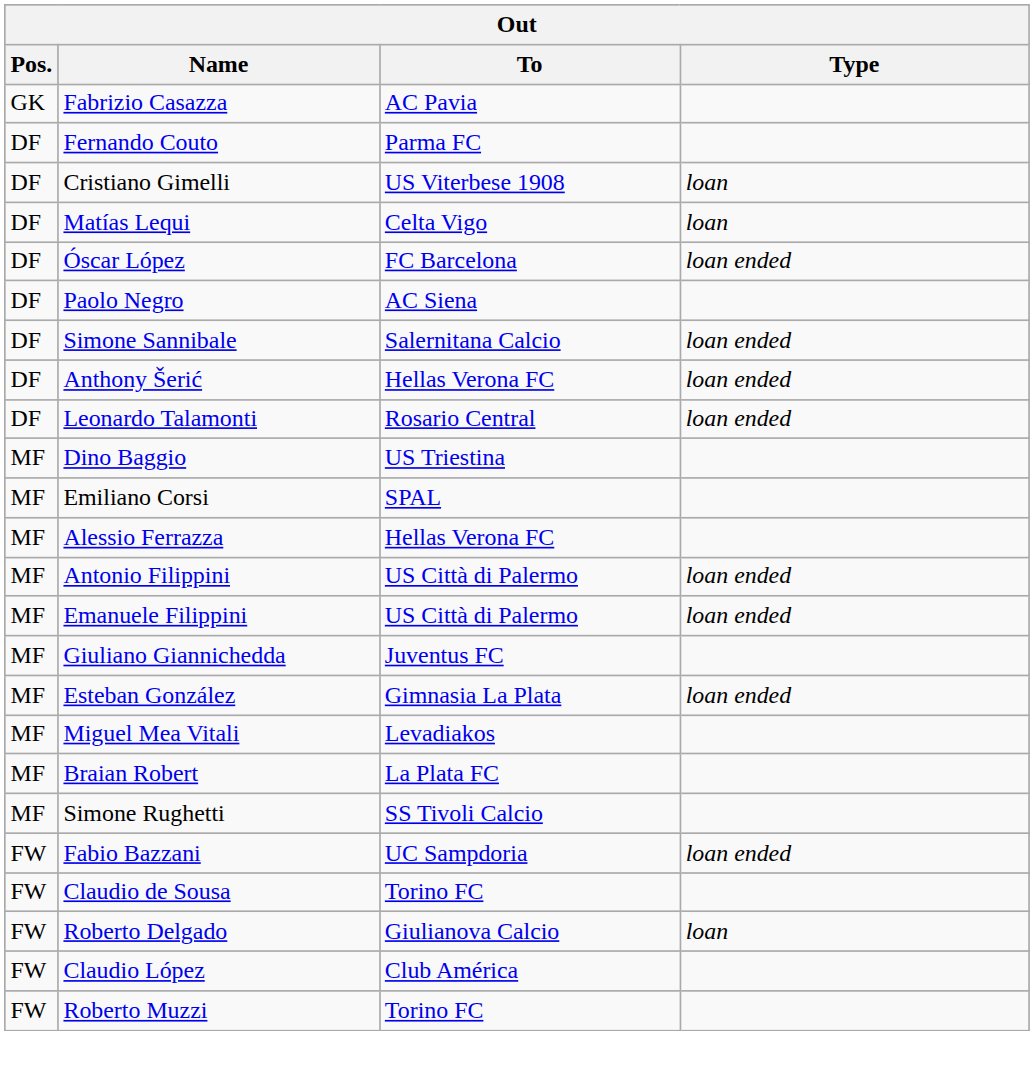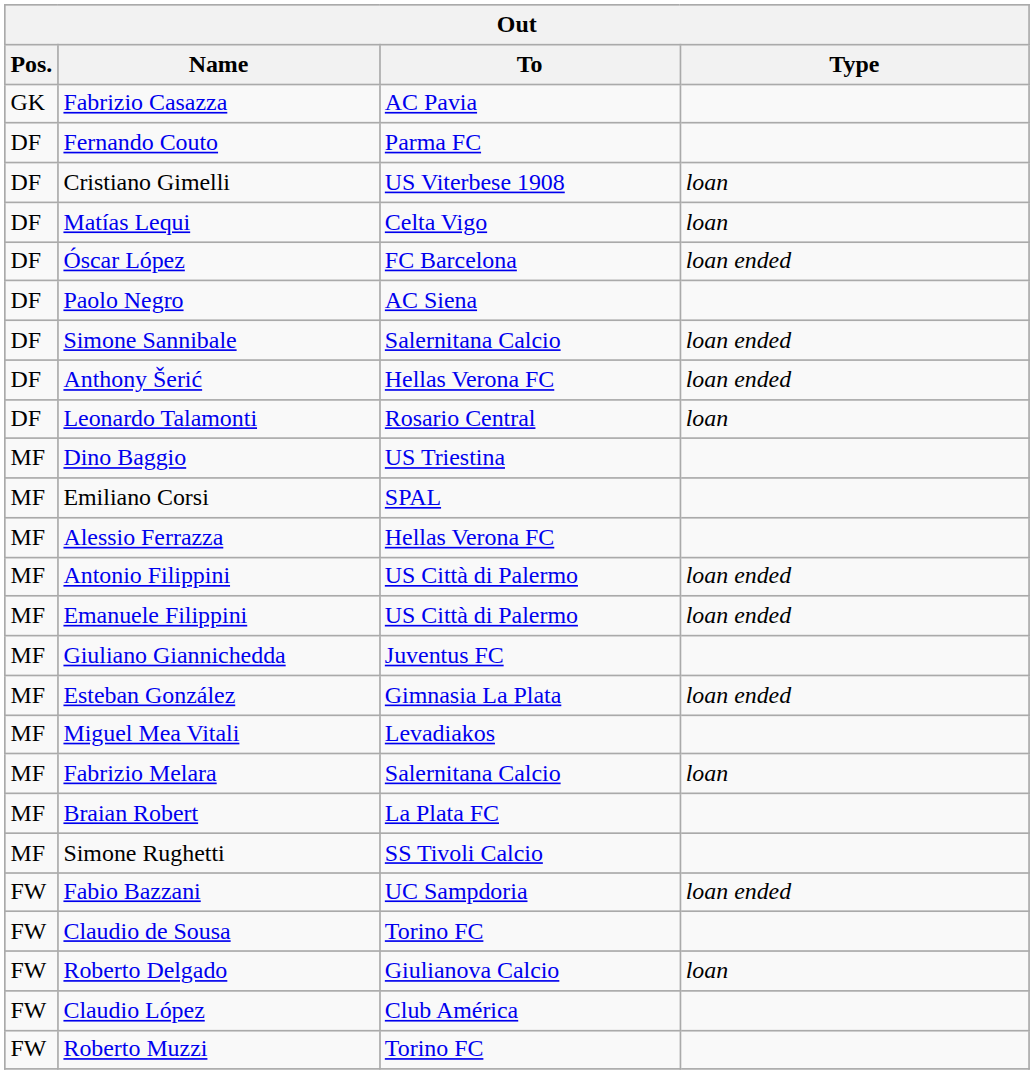 <table class="wikitable" style="font-size:90%;width:99%;">
 <tr>
 <th colspan="4">Out</th>
 </tr>
 <tr>
 <th width=3%>Pos.</th>
 <th width=32%>Name</th>
 <th width=30%>To</th>
 <th width=35%>Type</th>
 </tr>
 <tr>
 <td>GK</td>
 <td><a href='#'>Fabrizio Casazza</a></td>
 <td><a href='#'>AC Pavia</a></td>
 <td></td>
 </tr>
 <tr>
 <td>DF</td>
 <td><a href='#'>Fernando Couto</a></td>
 <td><a href='#'>Parma FC</a></td>
 <td></td>
 </tr>
 <tr>
 <td>DF</td>
 <td>Cristiano Gimelli</td>
 <td><a href='#'>US Viterbese 1908</a></td>
 <td><em>loan</em></td>
 </tr>
 <tr>
 <td>DF</td>
 <td><a href='#'>Matías Lequi</a></td>
 <td><a href='#'>Celta Vigo</a></td>
 <td><em>loan</em></td>
 </tr>
 <tr>
 <td>DF</td>
 <td><a href='#'>Óscar López</a></td>
 <td><a href='#'>FC Barcelona</a></td>
 <td><em>loan ended</em></td>
 </tr>
 <tr>
 <td>DF</td>
 <td><a href='#'>Paolo Negro</a></td>
 <td><a href='#'>AC Siena</a></td>
 <td></td>
 </tr>
 <tr>
 <td>DF</td>
 <td><a href='#'>Simone Sannibale</a></td>
 <td><a href='#'>Salernitana Calcio</a></td>
 <td><em>loan ended</em></td>
 </tr>
 <tr>
 <td>DF</td>
 <td><a href='#'>Anthony Šerić</a></td>
 <td><a href='#'>Hellas Verona FC</a></td>
 <td><em>loan ended</em></td>
 </tr>
 <tr>
 <td>DF</td>
 <td><a href='#'>Leonardo Talamonti</a></td>
 <td><a href='#'>Rosario Central</a></td>
-<td><em>loan ended</em></td>
+<td><em>loan</em></td>
 </tr>
 <tr>
 <td>MF</td>
 <td><a href='#'>Dino Baggio</a></td>
 <td><a href='#'>US Triestina</a></td>
 <td></td>
 </tr>
 <tr>
 <td>MF</td>
 <td>Emiliano Corsi</td>
 <td><a href='#'>SPAL</a></td>
 <td></td>
 </tr>
 <tr>
 <td>MF</td>
 <td><a href='#'>Alessio Ferrazza</a></td>
 <td><a href='#'>Hellas Verona FC</a></td>
 <td></td>
 </tr>
 <tr>
 <td>MF</td>
 <td><a href='#'>Antonio Filippini</a></td>
 <td><a href='#'>US Città di Palermo</a></td>
 <td><em>loan ended</em></td>
 </tr>
 <tr>
 <td>MF</td>
 <td><a href='#'>Emanuele Filippini</a></td>
 <td><a href='#'>US Città di Palermo</a></td>
 <td><em>loan ended</em></td>
 </tr>
 <tr>
 <td>MF</td>
 <td><a href='#'>Giuliano Giannichedda</a></td>
 <td><a href='#'>Juventus FC</a></td>
 <td></td>
 </tr>
 <tr>
 <td>MF</td>
 <td><a href='#'>Esteban González</a></td>
 <td><a href='#'>Gimnasia La Plata</a></td>
 <td><em>loan ended</em></td>
 </tr>
 <tr>
 <td>MF</td>
 <td><a href='#'>Miguel Mea Vitali</a></td>
 <td><a href='#'>Levadiakos</a></td>
 <td></td>
 </tr>
 <tr>
 <td>MF</td>
+<td><a href='#'>Fabrizio Melara</a></td>
+<td><a href='#'>Salernitana Calcio</a></td>
+<td><em>loan</em></td>
+</tr>
+<tr>
+<td>MF</td>
 <td><a href='#'>Braian Robert</a></td>
 <td><a href='#'>La Plata FC</a></td>
 <td></td>
 </tr>
 <tr>
 <td>MF</td>
 <td>Simone Rughetti</td>
 <td><a href='#'>SS Tivoli Calcio</a></td>
 <td></td>
 </tr>
 <tr>
 <td>FW</td>
 <td><a href='#'>Fabio Bazzani</a></td>
 <td><a href='#'>UC Sampdoria</a></td>
 <td><em>loan ended</em></td>
 </tr>
 <tr>
 <td>FW</td>
 <td><a href='#'>Claudio de Sousa</a></td>
 <td><a href='#'>Torino FC</a></td>
 <td></td>
 </tr>
 <tr>
 <td>FW</td>
 <td><a href='#'>Roberto Delgado</a></td>
 <td><a href='#'>Giulianova Calcio</a></td>
 <td><em>loan</em></td>
 </tr>
 <tr>
 <td>FW</td>
 <td><a href='#'>Claudio López</a></td>
 <td><a href='#'>Club América</a></td>
 <td></td>
 </tr>
 <tr>
 <td>FW</td>
 <td><a href='#'>Roberto Muzzi</a></td>
 <td><a href='#'>Torino FC</a></td>
 <td></td>
 </tr>
 </table>
